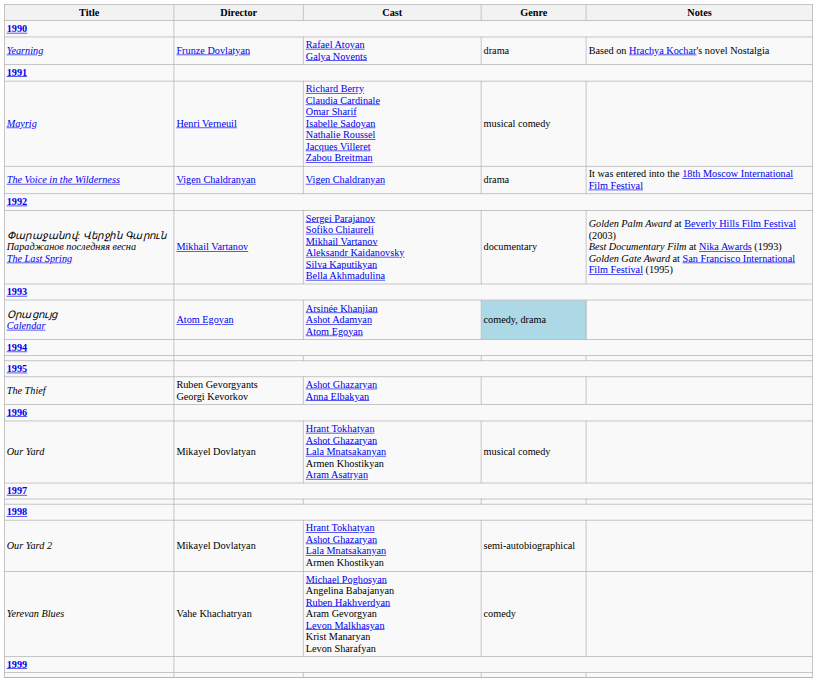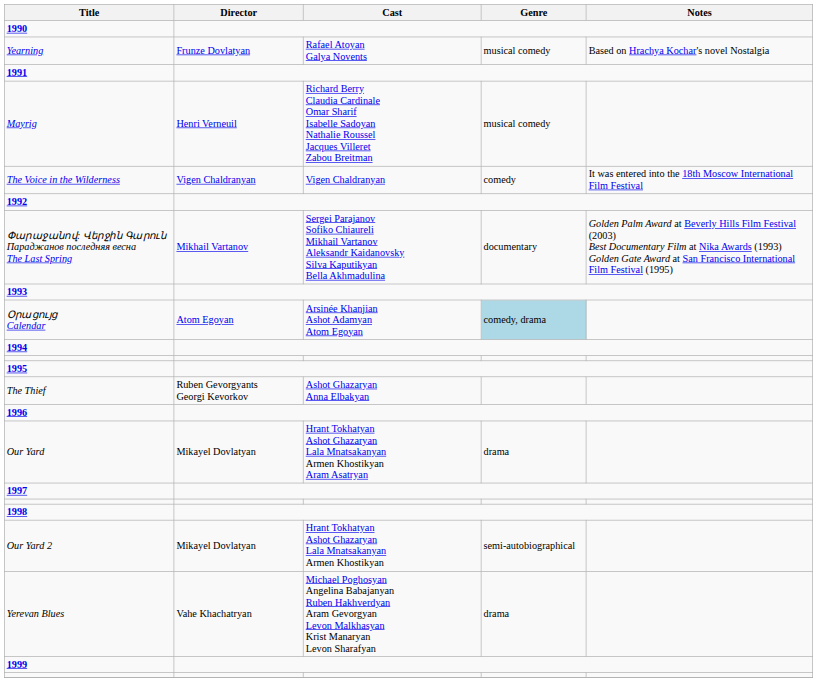 <table class="wikitable" width= "100%">
 <tr>
 <th width=21%>Title</th>
 <th width=16%>Director</th>
 <th width=22%>Cast</th>
 <th width=13%>Genre</th>
 <th width=28%>Notes</th>
 </tr>
 <tr>
 <td><strong><a href='#'>1990</a></strong></td>
 </tr>
 <tr>
 <td><em><a href='#'>Yearning</a></em></td>
 <td><a href='#'>Frunze Dovlatyan</a></td>
 <td><a href='#'>Rafael Atoyan</a><br><a href='#'>Galya Novents</a></td>
-<td>drama</td>
+<td>musical comedy</td>
 <td>Based on <a href='#'>Hrachya Kochar</a>'s novel Nostalgia</td>
 </tr>
 <tr>
 <td><strong><a href='#'>1991</a></strong></td>
 </tr>
 <tr>
 <td><em><a href='#'>Mayrig</a></em></td>
 <td><a href='#'>Henri Verneuil</a></td>
 <td><a href='#'>Richard Berry</a><br><a href='#'>Claudia Cardinale</a><br><a href='#'>Omar Sharif</a><br><a href='#'>Isabelle Sadoyan</a><br><a href='#'>Nathalie Roussel</a><br><a href='#'>Jacques Villeret</a><br><a href='#'>Zabou Breitman</a></td>
 <td>musical comedy</td>
 <td></td>
 </tr>
 <tr>
 <td><em><a href='#'>The Voice in the Wilderness</a></em></td>
 <td><a href='#'>Vigen Chaldranyan</a></td>
 <td><a href='#'>Vigen Chaldranyan</a></td>
-<td>drama</td>
+<td>comedy</td>
 <td>It was entered into the <a href='#'>18th Moscow International Film Festival</a></td>
 </tr>
 <tr>
 <td><strong><a href='#'>1992</a></strong></td>
 </tr>
 <tr>
 <td><em>Փարաջանով: Վերջին Գարուն</em><br><em>Параджанов последняя весна</em><br><em><a href='#'>The Last Spring</a></em></td>
 <td><a href='#'>Mikhail Vartanov</a></td>
 <td><a href='#'>Sergei Parajanov</a><br><a href='#'>Sofiko Chiaureli</a><br><a href='#'>Mikhail Vartanov</a><br><a href='#'>Aleksandr Kaidanovsky</a><br><a href='#'>Silva Kaputikyan</a><br><a href='#'>Bella Akhmadulina</a></td>
 <td>documentary</td>
 <td><em>Golden Palm Award</em> at <a href='#'>Beverly Hills Film Festival</a> (2003)<br> <em>Best Documentary Film</em> at <a href='#'>Nika Awards</a> (1993)<br> <em>Golden Gate Award</em> at <a href='#'>San Francisco International Film Festival</a> (1995)</td>
 </tr>
 <tr>
 <td><strong><a href='#'>1993</a></strong></td>
 </tr>
 <tr>
 <td><em>Օրացույց</em><br><em><a href='#'>Calendar</a></em></td>
 <td><a href='#'>Atom Egoyan</a></td>
 <td><a href='#'>Arsinée Khanjian</a><br><a href='#'>Ashot Adamyan</a><br><a href='#'>Atom Egoyan</a></td>
 <td style="background: lightblue;">comedy, drama</td>
 <td></td>
 </tr>
 <tr>
 <td><strong><a href='#'>1994</a></strong></td>
 </tr>
 <tr>
 <td></td>
 <td></td>
 <td></td>
 <td></td>
 <td></td>
 </tr>
 <tr>
 <td><strong><a href='#'>1995</a></strong></td>
 </tr>
 <tr>
 <td><em>The Thief</em></td>
 <td>Ruben Gevorgyants<br>Georgi Kevorkov</td>
 <td><a href='#'>Ashot Ghazaryan</a><br><a href='#'>Anna Elbakyan</a></td>
 <td></td>
 <td></td>
 </tr>
 <tr>
 <td><strong><a href='#'>1996</a></strong></td>
 </tr>
 <tr>
 <td><em>Our Yard</em></td>
 <td>Mikayel Dovlatyan</td>
 <td><a href='#'>Hrant Tokhatyan</a><br><a href='#'>Ashot Ghazaryan</a><br><a href='#'>Lala Mnatsakanyan</a><br>Armen Khostikyan<br><a href='#'>Aram Asatryan</a></td>
-<td>musical comedy</td>
+<td>drama</td>
 <td></td>
 </tr>
 <tr>
 <td><strong><a href='#'>1997</a></strong></td>
 </tr>
 <tr>
 <td></td>
 <td></td>
 <td></td>
 <td></td>
 <td></td>
 </tr>
 <tr>
 <td><strong><a href='#'>1998</a></strong></td>
 </tr>
 <tr>
 <td><em>Our Yard 2</em></td>
 <td>Mikayel Dovlatyan</td>
 <td><a href='#'>Hrant Tokhatyan</a><br><a href='#'>Ashot Ghazaryan</a><br><a href='#'>Lala Mnatsakanyan</a><br>Armen Khostikyan</td>
 <td>semi-autobiographical</td>
 <td></td>
 </tr>
 <tr>
 <td><em>Yerevan Blues</em></td>
 <td>Vahe Khachatryan</td>
 <td><a href='#'>Michael Poghosyan</a><br>Angelina Babajanyan<br><a href='#'>Ruben Hakhverdyan</a><br>Aram Gevorgyan<br><a href='#'>Levon Malkhasyan</a><br>Krist Manaryan<br>Levon Sharafyan</td>
-<td>comedy</td>
+<td>drama</td>
 <td></td>
 </tr>
 <tr>
 <td><strong><a href='#'>1999</a></strong></td>
 </tr>
 <tr>
 <td></td>
 <td></td>
 <td></td>
 <td></td>
 <td></td>
 </tr>
 <tr>
 </tr>
 </table>
